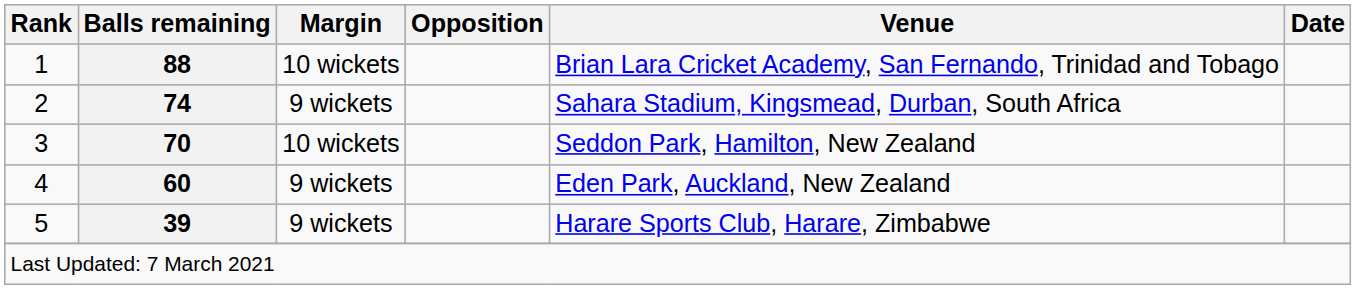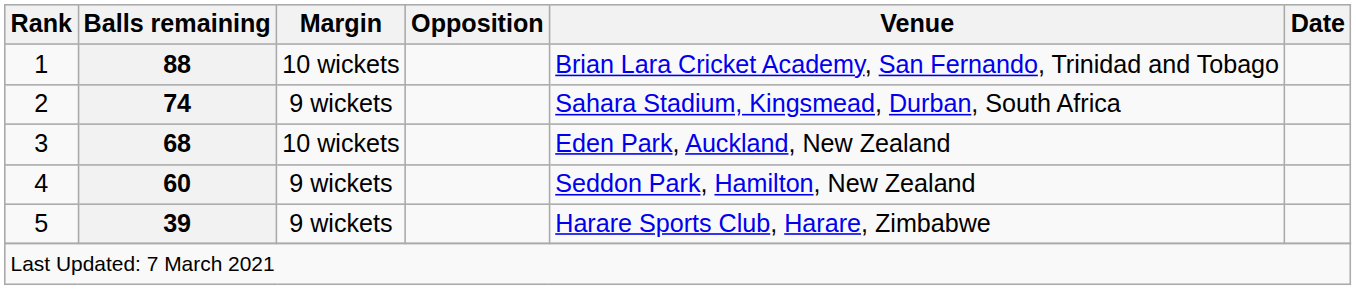 <table class="wikitable plainrowheaders sortable">
 <tr>
 <th scope=col>Rank</th>
 <th scope=col>Balls remaining</th>
 <th scope=col>Margin</th>
 <th scope=col>Opposition</th>
 <th scope=col>Venue</th>
 <th scope=col>Date</th>
 </tr>
 <tr>
 <td align=center>1</td>
 <th scope=row style=text-align:center>88</th>
 <td scope=row style=text-align:center;>10 wickets</td>
 <td></td>
 <td><a href='#'>Brian Lara Cricket Academy</a>, <a href='#'>San Fernando</a>, Trinidad and Tobago</td>
 <td> </td>
 </tr>
 <tr>
 <td align=center>2</td>
 <th scope=row style=text-align:center>74</th>
 <td scope=row style=text-align:center;>9 wickets</td>
 <td></td>
 <td><a href='#'>Sahara Stadium, Kingsmead</a>, <a href='#'>Durban</a>, South Africa</td>
 <td> </td>
 </tr>
 <tr>
 <td align=center>3</td>
-<th scope=row style=text-align:center>70</th>
+<th scope=row style=text-align:center>68</th>
 <td scope=row style=text-align:center;>10 wickets</td>
 <td></td>
-<td><a href='#'>Seddon Park</a>, <a href='#'>Hamilton</a>, New Zealand</td>
+<td><a href='#'>Eden Park</a>, <a href='#'>Auckland</a>, New Zealand</td>
 <td></td>
 </tr>
 <tr>
 <td align=center>4</td>
 <th scope=row style=text-align:center>60</th>
 <td scope=row style=text-align:center;>9 wickets</td>
 <td></td>
-<td><a href='#'>Eden Park</a>, <a href='#'>Auckland</a>, New Zealand</td>
+<td><a href='#'>Seddon Park</a>, <a href='#'>Hamilton</a>, New Zealand</td>
 <td></td>
 </tr>
 <tr>
 <td align=center>5</td>
 <th scope=row style=text-align:center>39</th>
 <td scope=row style=text-align:center;>9 wickets</td>
 <td></td>
 <td><a href='#'>Harare Sports Club</a>, <a href='#'>Harare</a>, Zimbabwe</td>
 <td></td>
 </tr>
 <tr>
 </tr>
 <tr class=sortbottom>
 <td colspan=6><small>Last Updated: 7 March 2021</small></td>
 </tr>
 </table>
